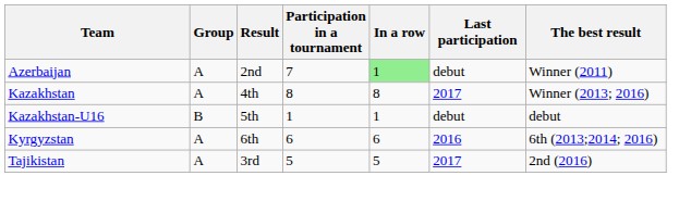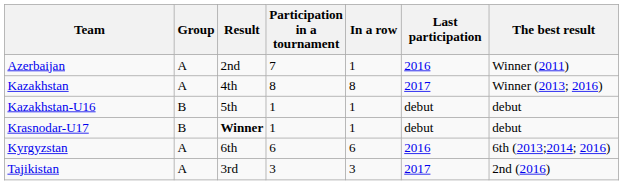 <table class="wikitable sortable">
 <tr>
 <th width=200>Team</th>
 <th width=30>Group</th>
 <th width=15>Result</th>
 <th width=80>Participation in a tournament</th>
 <th width=60>In a row</th>
 <th width=100>Last participation</th>
 <th width=150>The best result</th>
 </tr>
 <tr>
 <td> <a href='#'>Azerbaijan</a></td>
 <td>A</td>
 <td>2nd</td>
 <td>7</td>
-<td style="background: lightgreen;">1</td>
-<td>debut</td>
+<td>1</td>
+<td><a href='#'>2016</a></td>
 <td>Winner (<a href='#'>2011</a>)</td>
 </tr>
 <tr>
 <td> <a href='#'>Kazakhstan</a></td>
 <td>А</td>
 <td>4th</td>
 <td>8</td>
 <td>8</td>
 <td><a href='#'>2017</a></td>
 <td>Winner (<a href='#'>2013</a>; <a href='#'>2016</a>)</td>
 </tr>
 <tr>
 <td> <a href='#'>Kazakhstan-U16</a></td>
 <td>B</td>
 <td>5th</td>
 <td>1</td>
 <td>1</td>
 <td>debut</td>
 <td>debut</td>
 </tr>
 <tr>
+<td> <a href='#'>Krasnodar-U17</a></td>
+<td>B</td>
+<td><strong>Winner</strong></td>
+<td>1</td>
+<td>1</td>
+<td>debut</td>
+<td>debut</td>
+</tr>
+<tr>
 <td> <a href='#'>Kyrgyzstan</a></td>
 <td>A</td>
 <td>6th</td>
 <td>6</td>
 <td>6</td>
 <td><a href='#'>2016</a></td>
 <td>6th (<a href='#'>2013</a>;<a href='#'>2014</a>; <a href='#'>2016</a>)</td>
 </tr>
 <tr>
 <td> <a href='#'>Tajikistan</a></td>
 <td>А</td>
 <td>3rd</td>
-<td>5</td>
-<td>5</td>
+<td>3</td>
+<td>3</td>
 <td><a href='#'>2017</a></td>
 <td>2nd (<a href='#'>2016</a>)</td>
 </tr>
 </table>
